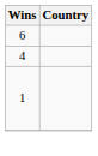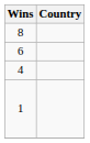 <table class="wikitable">
 <tr>
 <th>Wins</th>
 <th>Country</th>
+</tr>
+<tr>
+<td align=center>8</td>
+<td></td>
 </tr>
 <tr>
 <td align=center>6</td>
 <td></td>
 </tr>
 <tr>
 <td align=center>4</td>
 <td></td>
 </tr>
 <tr>
 <td align=center>1</td>
 <td><br> <br> <br> <br> </td>
 </tr>
 <tr>
 </tr>
 </table>
